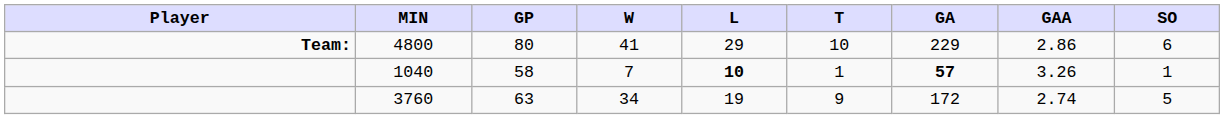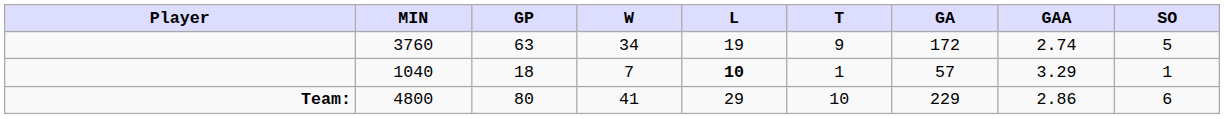 <table style="width:60%;" class="wikitable sortable">
 <tr>
 <th style="background:#ddf; width:10%;">Player</th>
 <th style="width:3%; background:#ddf;" title="Minutes played">MIN</th>
 <th style="width:3%; background:#ddf;" title="Games played in">GP</th>
 <th style="width:3%; background:#ddf;" title="Games played in">W</th>
 <th style="width:3%; background:#ddf;" title="Games played in">L</th>
 <th style="width:3%; background:#ddf;" title="Ties">T</th>
 <th style="width:3%; background:#ddf;" title="Goals against">GA</th>
 <th style="width:3%; background:#ddf;" title="Goals against average">GAA</th>
 <th style="width:3%; background:#ddf;" title="Shut-outs">SO</th>
 </tr>
 <tr style="text-align:center;">
+<td style="text-align:right;"></td>
+<td>3760</td>
+<td>63</td>
+<td>34</td>
+<td>19</td>
+<td>9</td>
+<td>172</td>
+<td>2.74</td>
+<td>5</td>
+</tr>
+<tr style="text-align:center;">
+<td style="text-align:right;"></td>
+<td>1040</td>
+<td>18</td>
+<td>7</td>
+<td><strong>10</strong></td>
+<td>1</td>
+<td>57</td>
+<td>3.29</td>
+<td>1</td>
+</tr>
+<tr style="text-align:center;">
 <td style="text-align:right;"><strong>Team:</strong></td>
 <td>4800</td>
 <td>80</td>
 <td>41</td>
 <td>29</td>
 <td>10</td>
 <td>229</td>
 <td>2.86</td>
 <td>6</td>
 </tr>
-<tr style="text-align:center;">
-<td style="text-align:right;"></td>
-<td>1040</td>
-<td>58</td>
-<td>7</td>
-<td><strong>10</strong></td>
-<td>1</td>
-<td><strong>57</strong></td>
-<td>3.26</td>
-<td>1</td>
-</tr>
-<tr style="text-align:center;">
-<td style="text-align:right;"></td>
-<td>3760</td>
-<td>63</td>
-<td>34</td>
-<td>19</td>
-<td>9</td>
-<td>172</td>
-<td>2.74</td>
-<td>5</td>
-</tr>
 </table>
